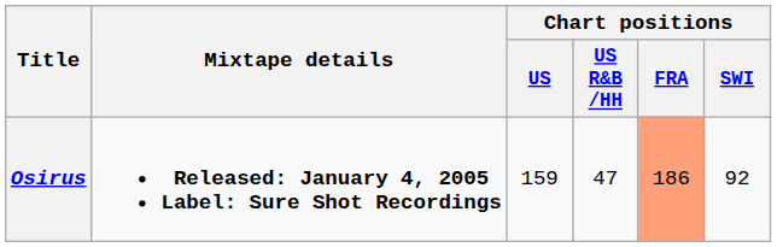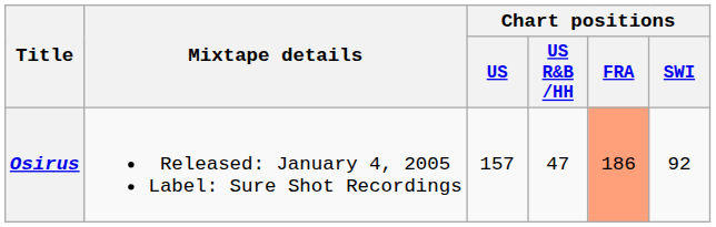 <table class="wikitable plainrowheaders" style="text-align:center;">
 <tr>
 <th rowspan="2">Title</th>
 <th rowspan="2">Mixtape details</th>
 <th colspan="4">Chart positions</th>
 </tr>
 <tr>
 <th scope="col" style="width:3em;font-size:90%;"><a href='#'>US</a><br></th>
 <th scope="col" style="width:3em;font-size:90%;"><a href='#'>US<br>R&B<br>/HH</a><br></th>
 <th scope="col" style="width:3em;font-size:90%;"><a href='#'>FRA</a><br></th>
 <th scope="col" style="width:3em;font-size:90%;"><a href='#'>SWI</a><br></th>
 </tr>
 <tr>
 <th scope="row"><em><a href='#'>Osirus</a></em></th>
-<td><strong><br><ul><li>Released: January 4, 2005</li><li>Label: Sure Shot Recordings</li></ul></strong></td>
-<td>159</td>
+<td><br><ul><li>Released: January 4, 2005</li><li>Label: Sure Shot Recordings</li></ul></td>
+<td>157</td>
 <td>47</td>
 <td style="background: lightsalmon;">186</td>
 <td>92</td>
 </tr>
 </table>
